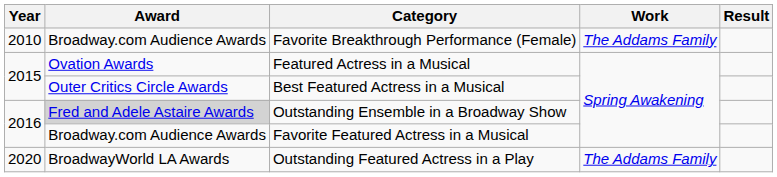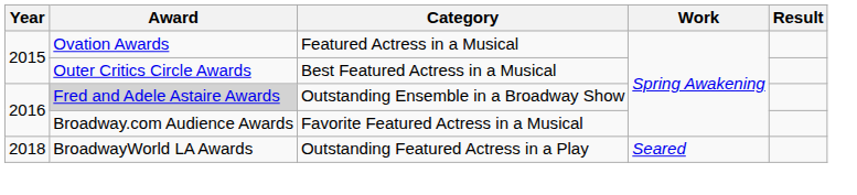 <table class="wikitable">
 <tr>
 <th>Year</th>
 <th>Award</th>
 <th>Category</th>
 <th>Work</th>
 <th>Result</th>
-</tr>
-<tr>
-<td>2010</td>
-<td>Broadway.com Audience Awards</td>
-<td>Favorite Breakthrough Performance (Female)</td>
-<td><em><a href='#'>The Addams Family</a></em></td>
-<td></td>
 </tr>
 <tr>
 <td rowspan="2">2015</td>
 <td><a href='#'>Ovation Awards</a></td>
 <td>Featured Actress in a Musical</td>
 <td rowspan="4"><em><a href='#'>Spring Awakening</a></em></td>
 <td></td>
 </tr>
 <tr>
 <td><a href='#'>Outer Critics Circle Awards</a></td>
 <td>Best Featured Actress in a Musical</td>
 <td></td>
 </tr>
 <tr>
 <td rowspan="2">2016</td>
 <td style="background: lightgrey;"><a href='#'>Fred and Adele Astaire Awards</a></td>
 <td>Outstanding Ensemble in a Broadway Show</td>
 <td></td>
 </tr>
 <tr>
 <td>Broadway.com Audience Awards</td>
 <td>Favorite Featured Actress in a Musical</td>
 <td></td>
 </tr>
 <tr>
-<td>2020</td>
+<td>2018</td>
 <td>BroadwayWorld LA Awards</td>
 <td>Outstanding Featured Actress in a Play</td>
-<td><em><a href='#'>The Addams Family</a></em></td>
+<td><em><a href='#'>Seared</a></em></td>
 <td></td>
 </tr>
 </table>
